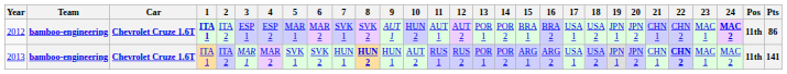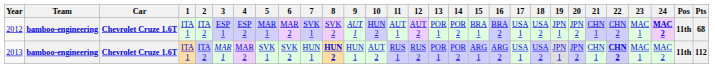 <table class="wikitable" style="text-align:center; font-size:85%">
 <tr>
 <th>Year</th>
 <th>Team</th>
 <th>Car</th>
 <th>1</th>
 <th>2</th>
 <th>3</th>
 <th>4</th>
 <th>5</th>
 <th>6</th>
 <th>7</th>
 <th>8</th>
 <th>9</th>
 <th>10</th>
 <th>11</th>
 <th>12</th>
 <th>13</th>
 <th>14</th>
 <th>15</th>
 <th>16</th>
 <th>17</th>
 <th>18</th>
 <th>19</th>
 <th>20</th>
 <th>21</th>
 <th>22</th>
 <th>23</th>
 <th>24</th>
 <th>Pos</th>
 <th>Pts</th>
 </tr>
 <tr>
 <td><a href='#'>2012</a></td>
 <th nowrap><a href='#'>bamboo-engineering</a></th>
 <th nowrap><a href='#'>Chevrolet Cruze 1.6T</a></th>
-<td style="background:#DFFFDF;"><strong><a href='#'>ITA<br>1</a><br></strong></td>
+<td style="background:#DFFFDF;"><a href='#'>ITA<br>1</a><br></td>
 <td style="background:#DFFFDF;"><a href='#'>ITA<br>2</a><br></td>
 <td style="background:#CFCFFF;"><a href='#'>ESP<br>1</a><br></td>
 <td style="background:#CFCFFF;"><a href='#'>ESP<br>2</a><br></td>
 <td style="background:#CFCFFF;"><a href='#'>MAR<br>1</a><br></td>
 <td style="background:#EFCFFF;"><a href='#'>MAR<br>2</a><br></td>
 <td style="background:#CFCFFF;"><a href='#'>SVK<br>1</a><br></td>
 <td style="background:#EFCFFF;"><a href='#'>SVK<br>2</a><br></td>
 <td style="background:#dfffdf;"><em><a href='#'>AUT<br>1</a></em><br></td>
 <td style="background:#CFCFFF;"><a href='#'>HUN<br>2</a><br></td>
 <td style="background:#DFFFDF;"><a href='#'>AUT<br>1</a><br></td>
 <td style="background:#EFCFFF;"><a href='#'>AUT<br>2</a><br></td>
 <td style="background:#DFFFDF;"><a href='#'>POR<br>1</a><br></td>
 <td style="background:#DFFFDF;"><a href='#'>POR<br>2</a><br></td>
 <td style="background:#DFFFDF;"><a href='#'>BRA<br>1</a><br></td>
 <td style="background:#CFCFFF;"><a href='#'>BRA<br>2</a><br></td>
 <td style="background:#DFFFDF;"><a href='#'>USA<br>1</a><br></td>
 <td style="background:#DFFFDF;"><a href='#'>USA<br>2</a><br></td>
 <td style="background:#DFFFDF;"><a href='#'>JPN<br>1</a><br></td>
 <td style="background:#DFFFDF;"><a href='#'>JPN<br>2</a><br></td>
 <td style="background:#CFCFFF;"><a href='#'>CHN<br>1</a><br></td>
 <td style="background:#CFCFFF;"><a href='#'>CHN<br>2</a><br></td>
 <td style="background:#DFFFDF;"><a href='#'>MAC<br>1</a><br></td>
 <td style="background:#EFCFFF;"><strong><a href='#'>MAC<br>2</a></strong><br></td>
 <th>11th</th>
-<th>86</th>
+<th>68</th>
 </tr>
 <tr>
 <td><a href='#'>2013</a></td>
 <th nowrap><a href='#'>bamboo-engineering</a></th>
 <th nowrap><a href='#'>Chevrolet Cruze 1.6T</a></th>
 <td style="background:#ffdf9f;"><a href='#'>ITA<br>1</a><br></td>
 <td style="background:#cfcfff;"><a href='#'>ITA<br>2</a><br></td>
 <td style="background:#DFFFDF;"><em><a href='#'>MAR<br>1</a></em><br></td>
 <td style="background:#EFCFFF;"><a href='#'>MAR<br>2</a><br></td>
 <td style="background:#dfffdf;"><a href='#'>SVK<br>1</a><br></td>
 <td style="background:#dfffdf;"><a href='#'>SVK<br>2</a><br></td>
 <td style="background:#dfffdf;"><a href='#'>HUN<br>1</a><br></td>
 <td style="background:#ffdf9f;"><strong><a href='#'>HUN<br>2</a></strong><br></td>
 <td style="background:#DFFFDF;"><a href='#'>HUN<br>1</a><br></td>
 <td style="background:#dfffdf;"><a href='#'>AUT<br>2</a><br></td>
 <td style="background:#cfcfff;"><a href='#'>RUS<br>1</a><br></td>
 <td style="background:#cfcfff;"><a href='#'>RUS<br>2</a><br></td>
 <td style="background:#cfcfff;"><a href='#'>POR<br>1</a><br></td>
 <td style="background:#cfcfff;"><a href='#'>POR<br>2</a><br></td>
 <td style="background:#cfcfff;"><a href='#'>ARG<br>1</a><br></td>
 <td style="background:#cfcfff;"><a href='#'>ARG<br>2</a><br></td>
 <td style="background:#dfffdf;"><a href='#'>USA<br>1</a><br></td>
 <td style="background:#cfcfff;"><a href='#'>USA<br>2</a><br></td>
 <td style="background:#dfdfdf;"><a href='#'>JPN<br>1</a><br></td>
 <td style="background:#cfcfff;"><a href='#'>JPN<br>2</a><br></td>
 <td style="background:#dfffdf;"><a href='#'>CHN<br>1</a><br></td>
 <td style="background:#cfcfff;"><strong><a href='#'>CHN<br>2</a><br></strong></td>
 <td style="background:#dfffdf;"><a href='#'>MAC<br>1</a><br></td>
 <td style="background:#dfffdf;"><a href='#'>MAC<br>2</a><br></td>
 <th>11th</th>
-<th>141</th>
+<th>112</th>
 </tr>
 </table>
